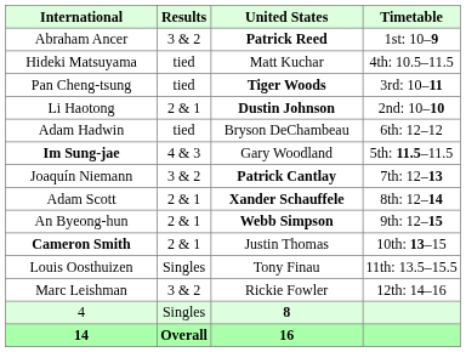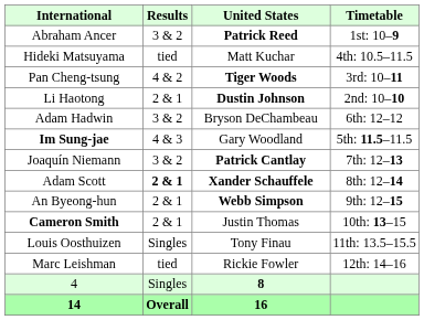 <table border="1" cellpadding="3" style="border-collapse:collapse; text-align:center;" class="sortable">
 <tr style="background:#ddffdd;">
 <th width=160>International</th>
 <th>Results</th>
 <th width=160>United States</th>
 <th>Timetable</th>
 </tr>
 <tr>
 <td>Abraham Ancer</td>
 <td>3 & 2</td>
 <td><strong>Patrick Reed</strong></td>
 <td>1st: 10–<strong>9</strong></td>
 </tr>
 <tr>
 <td>Hideki Matsuyama</td>
 <td>tied</td>
 <td>Matt Kuchar</td>
 <td>4th: 10.5–11.5</td>
 </tr>
 <tr>
 <td>Pan Cheng-tsung</td>
-<td>tied</td>
+<td>4 & 2</td>
 <td><strong>Tiger Woods</strong></td>
 <td>3rd: 10–<strong>11</strong></td>
 </tr>
 <tr>
 <td>Li Haotong</td>
 <td>2 & 1</td>
 <td><strong>Dustin Johnson</strong></td>
 <td>2nd: 10–<strong>10</strong></td>
 </tr>
 <tr>
 <td>Adam Hadwin</td>
-<td>tied</td>
+<td>3 & 2</td>
 <td>Bryson DeChambeau</td>
 <td>6th: 12–12</td>
 </tr>
 <tr>
 <td><strong>Im Sung-jae</strong></td>
 <td>4 & 3</td>
 <td>Gary Woodland</td>
 <td>5th: <strong>11.5</strong>–11.5</td>
 </tr>
 <tr>
 <td>Joaquín Niemann</td>
 <td>3 & 2</td>
 <td><strong>Patrick Cantlay</strong></td>
 <td>7th: 12–<strong>13</strong></td>
 </tr>
 <tr>
 <td>Adam Scott</td>
-<td>2 & 1</td>
+<td><strong>2 & 1</strong></td>
 <td><strong>Xander Schauffele</strong></td>
 <td>8th: 12–<strong>14</strong></td>
 </tr>
 <tr>
 <td>An Byeong-hun</td>
 <td>2 & 1</td>
 <td><strong>Webb Simpson</strong></td>
 <td>9th: 12–<strong>15</strong></td>
 </tr>
 <tr>
 <td><strong>Cameron Smith</strong></td>
 <td>2 & 1</td>
 <td>Justin Thomas</td>
 <td>10th: <strong>13</strong>–15</td>
 </tr>
 <tr>
 <td>Louis Oosthuizen</td>
 <td>Singles</td>
 <td>Tony Finau</td>
 <td>11th: 13.5–15.5</td>
 </tr>
 <tr>
 <td>Marc Leishman</td>
-<td>3 & 2</td>
+<td>tied</td>
 <td>Rickie Fowler</td>
 <td>12th: 14–16</td>
 </tr>
 <tr style="background:#ddffdd;">
 <td>4</td>
 <td>Singles</td>
 <td><strong>8</strong></td>
 <td></td>
 </tr>
 <tr style="background:#aaffaa;">
 <th>14</th>
 <th>Overall</th>
 <th>16</th>
 <th></th>
 </tr>
 </table>
